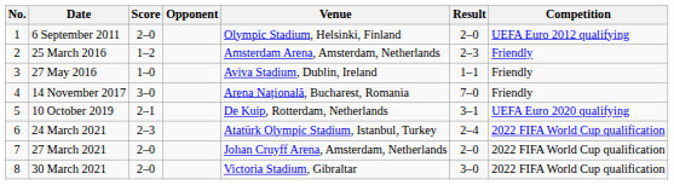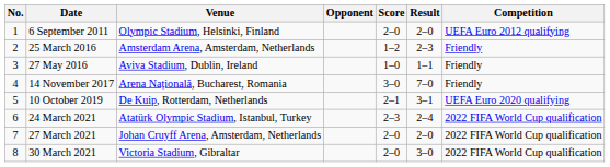 <table class="wikitable sortable">
 <tr>
 <th>No.</th>
 <th>Date</th>
+<th>Venue</th>
+<th>Opponent</th>
 <th>Score</th>
-<th>Opponent</th>
-<th>Venue</th>
 <th>Result</th>
 <th>Competition</th>
 </tr>
 <tr>
 <td align=center>1</td>
 <td>6 September 2011</td>
+<td><a href='#'>Olympic Stadium</a>, Helsinki, Finland</td>
+<td></td>
 <td align=center>2–0</td>
-<td></td>
-<td><a href='#'>Olympic Stadium</a>, Helsinki, Finland</td>
 <td align=center>2–0</td>
 <td><a href='#'>UEFA Euro 2012 qualifying</a></td>
 </tr>
 <tr>
 <td align=center>2</td>
 <td>25 March 2016</td>
+<td><a href='#'>Amsterdam Arena</a>, Amsterdam, Netherlands</td>
+<td></td>
 <td align=center>1–2</td>
-<td></td>
-<td><a href='#'>Amsterdam Arena</a>, Amsterdam, Netherlands</td>
 <td align=center>2–3</td>
 <td><a href='#'>Friendly</a></td>
 </tr>
 <tr>
 <td align=center>3</td>
 <td>27 May 2016</td>
+<td><a href='#'>Aviva Stadium</a>, Dublin, Ireland</td>
+<td></td>
 <td align=center>1–0</td>
-<td></td>
-<td><a href='#'>Aviva Stadium</a>, Dublin, Ireland</td>
 <td align=center>1–1</td>
 <td>Friendly</td>
 </tr>
 <tr>
 <td align=center>4</td>
 <td>14 November 2017</td>
+<td><a href='#'>Arena Națională</a>, Bucharest, Romania</td>
+<td></td>
 <td align=center>3–0</td>
-<td></td>
-<td><a href='#'>Arena Națională</a>, Bucharest, Romania</td>
 <td align=center>7–0</td>
 <td>Friendly</td>
 </tr>
 <tr>
 <td align=center>5</td>
 <td>10 October 2019</td>
+<td><a href='#'>De Kuip</a>, Rotterdam, Netherlands</td>
+<td></td>
 <td align=center>2–1</td>
-<td></td>
-<td><a href='#'>De Kuip</a>, Rotterdam, Netherlands</td>
 <td align=center>3–1</td>
 <td><a href='#'>UEFA Euro 2020 qualifying</a></td>
 </tr>
 <tr>
 <td align=center>6</td>
 <td>24 March 2021</td>
+<td><a href='#'>Atatürk Olympic Stadium</a>, Istanbul, Turkey</td>
+<td></td>
 <td align=center>2–3</td>
-<td></td>
-<td><a href='#'>Atatürk Olympic Stadium</a>, Istanbul, Turkey</td>
 <td align=center>2–4</td>
 <td><a href='#'>2022 FIFA World Cup qualification</a></td>
 </tr>
 <tr>
 <td align=center>7</td>
 <td>27 March 2021</td>
+<td><a href='#'>Johan Cruyff Arena</a>, Amsterdam, Netherlands</td>
+<td></td>
 <td align=center>2–0</td>
-<td></td>
-<td><a href='#'>Johan Cruyff Arena</a>, Amsterdam, Netherlands</td>
 <td align=center>2–0</td>
 <td>2022 FIFA World Cup qualification</td>
 </tr>
 <tr>
 <td align=center>8</td>
 <td>30 March 2021</td>
+<td><a href='#'>Victoria Stadium</a>, Gibraltar</td>
+<td></td>
 <td align=center>2–0</td>
-<td></td>
-<td><a href='#'>Victoria Stadium</a>, Gibraltar</td>
 <td align=center>3–0</td>
 <td>2022 FIFA World Cup qualification</td>
 </tr>
 </table>
